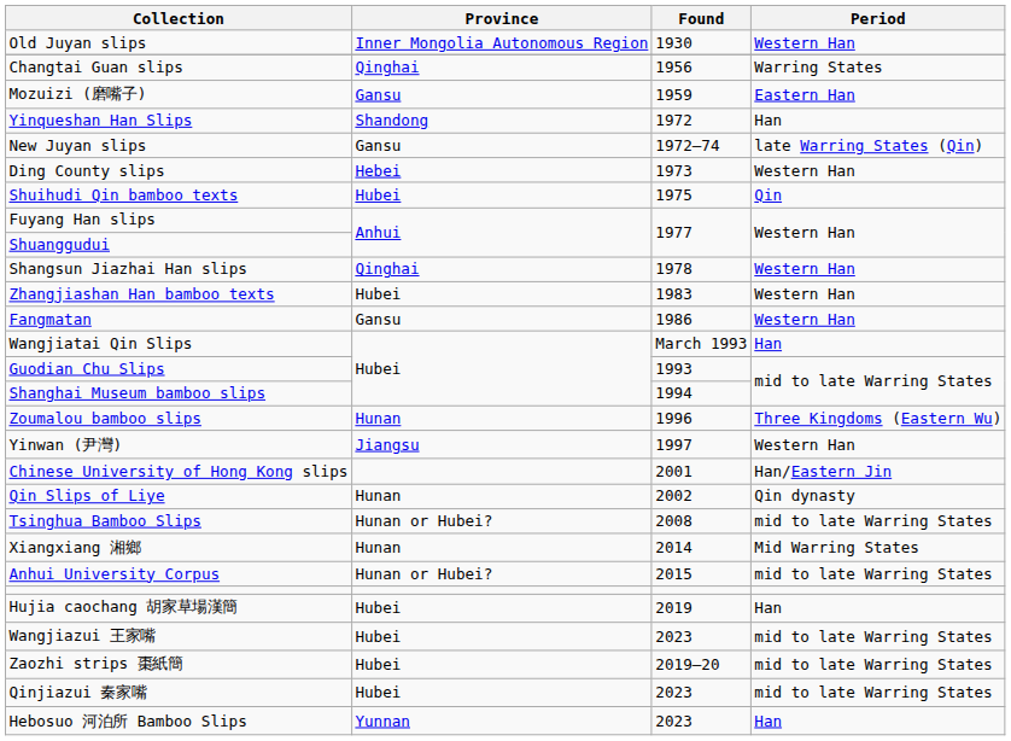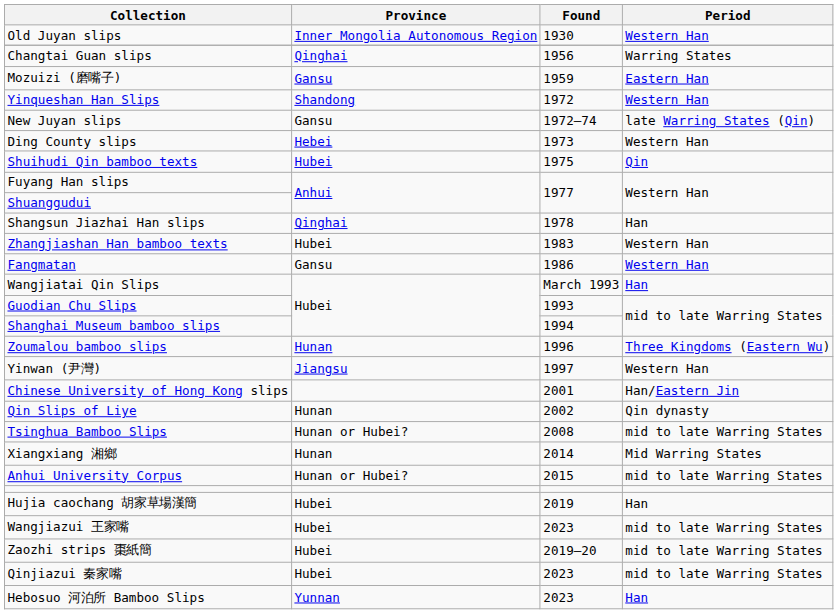 <table class="wikitable sortable">
 <tr>
 <th scope="col">Collection</th>
 <th scope="col">Province</th>
 <th scope="col">Found</th>
 <th scope="col">Period</th>
 </tr>
 <tr>
 <td>Old Juyan slips</td>
 <td><a href='#'>Inner Mongolia Autonomous Region</a></td>
 <td>1930</td>
 <td><a href='#'>Western Han</a></td>
 </tr>
 <tr>
 </tr>
 <tr>
 <td>Changtai Guan slips</td>
 <td><a href='#'>Qinghai</a></td>
 <td>1956</td>
 <td>Warring States </td>
 </tr>
 <tr>
 <td>Mozuizi (磨嘴子)</td>
 <td><a href='#'>Gansu</a></td>
 <td>1959</td>
 <td><a href='#'>Eastern Han</a></td>
 </tr>
 <tr>
 <td><a href='#'>Yinqueshan Han Slips</a></td>
 <td><a href='#'>Shandong</a></td>
 <td>1972</td>
-<td>Han</td>
+<td><a href='#'>Western Han</a></td>
 </tr>
 <tr>
 <td>New Juyan slips</td>
 <td>Gansu</td>
 <td>1972–74</td>
 <td>late <a href='#'>Warring States</a> (<a href='#'>Qin</a>)</td>
 </tr>
 <tr>
 <td>Ding County slips</td>
 <td><a href='#'>Hebei</a></td>
 <td>1973</td>
 <td>Western Han </td>
 </tr>
 <tr>
 <td><a href='#'>Shuihudi Qin bamboo texts</a></td>
 <td><a href='#'>Hubei</a></td>
 <td>1975</td>
 <td><a href='#'>Qin</a></td>
 </tr>
 <tr>
 <td>Fuyang Han slips</td>
 <td rowspan="2"><a href='#'>Anhui</a></td>
 <td rowspan="2">1977</td>
 <td rowspan="2">Western Han</td>
 </tr>
 <tr>
 <td><a href='#'>Shuanggudui</a></td>
 </tr>
 <tr>
 <td>Shangsun Jiazhai Han slips</td>
 <td><a href='#'>Qinghai</a></td>
 <td>1978</td>
-<td><a href='#'>Western Han</a></td>
+<td>Han</td>
 </tr>
 <tr>
 <td><a href='#'>Zhangjiashan Han bamboo texts</a></td>
 <td>Hubei</td>
 <td>1983</td>
 <td>Western Han</td>
 </tr>
 <tr>
 <td><a href='#'>Fangmatan</a></td>
 <td>Gansu</td>
 <td>1986</td>
 <td><a href='#'>Western Han</a></td>
 </tr>
 <tr>
 <td>Wangjiatai Qin Slips</td>
 <td rowspan="3">Hubei</td>
 <td>March 1993</td>
 <td><a href='#'>Han</a></td>
 </tr>
 <tr>
 <td><a href='#'>Guodian Chu Slips</a></td>
 <td>1993</td>
 <td rowspan="2">mid to late Warring States</td>
 </tr>
 <tr>
 <td><a href='#'>Shanghai Museum bamboo slips</a></td>
 <td>1994</td>
 </tr>
 <tr>
 <td><a href='#'>Zoumalou bamboo slips</a></td>
 <td><a href='#'>Hunan</a></td>
 <td>1996</td>
 <td><a href='#'>Three Kingdoms</a> (<a href='#'>Eastern Wu</a>)</td>
 </tr>
 <tr>
 <td>Yinwan (尹灣)</td>
 <td><a href='#'>Jiangsu</a></td>
 <td>1997</td>
 <td>Western Han</td>
 </tr>
 <tr>
 <td><a href='#'>Chinese University of Hong Kong</a> slips</td>
 <td></td>
 <td>2001</td>
 <td>Han/<a href='#'>Eastern Jin</a></td>
 </tr>
 <tr>
 <td><a href='#'>Qin Slips of Liye</a></td>
 <td>Hunan</td>
 <td>2002</td>
 <td>Qin dynasty</td>
 </tr>
 <tr>
 <td><a href='#'>Tsinghua Bamboo Slips</a></td>
 <td>Hunan or Hubei?</td>
 <td>2008</td>
 <td>mid to late Warring States</td>
 </tr>
 <tr>
 <td>Xiangxiang 湘鄉</td>
 <td>Hunan</td>
 <td>2014</td>
 <td>Mid Warring States</td>
 </tr>
 <tr>
 <td><a href='#'>Anhui University Corpus</a></td>
 <td>Hunan or Hubei?</td>
 <td>2015</td>
 <td>mid to late Warring States</td>
 </tr>
 <tr>
 <td></td>
 <td></td>
 <td></td>
 <td></td>
 </tr>
 <tr>
 <td>Hujia caochang 胡家草場漢簡</td>
 <td>Hubei</td>
 <td>2019</td>
 <td>Han</td>
 </tr>
 <tr>
 <td>Wangjiazui 王家嘴</td>
 <td>Hubei</td>
 <td>2023</td>
 <td>mid to late Warring States</td>
 </tr>
 <tr>
 <td>Zaozhi strips 棗紙簡</td>
 <td>Hubei</td>
 <td>2019–20</td>
 <td>mid to late Warring States</td>
 </tr>
 <tr>
 <td>Qinjiazui 秦家嘴</td>
 <td>Hubei</td>
 <td>2023</td>
 <td>mid to late Warring States</td>
 </tr>
 <tr>
 <td>Hebosuo 河泊所 Bamboo Slips</td>
 <td><a href='#'>Yunnan</a></td>
 <td>2023</td>
 <td><a href='#'>Han</a></td>
 </tr>
 </table>
